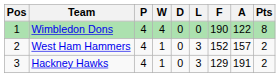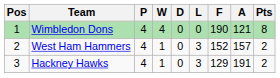 <table class="wikitable" style="font-size: 100%">
 <tr>
 <th width=20>Pos</th>
 <th width=150>Team</th>
 <th width=20>P</th>
 <th width=20>W</th>
 <th width=20>D</th>
 <th width=20>L</th>
 <th width=20>F</th>
 <th width=20>A</th>
 <th width=20>Pts</th>
 </tr>
 <tr align=center style="background:#ACE1AF;">
 <td>1</td>
 <td align="left"><a href='#'>Wimbledon Dons</a></td>
 <td>4</td>
 <td>4</td>
 <td>0</td>
 <td>0</td>
 <td>190</td>
-<td>122</td>
+<td>121</td>
 <td>8</td>
 </tr>
 <tr align=center>
 <td>2</td>
 <td align="left"><a href='#'>West Ham Hammers</a></td>
 <td>4</td>
 <td>1</td>
 <td>0</td>
 <td>3</td>
 <td>152</td>
 <td>157</td>
 <td>2</td>
 </tr>
 <tr align=center>
 <td>3</td>
 <td align="left"><a href='#'>Hackney Hawks</a></td>
 <td>4</td>
 <td>1</td>
 <td>0</td>
 <td>3</td>
 <td>129</td>
 <td>191</td>
 <td>2</td>
 </tr>
 </table>
